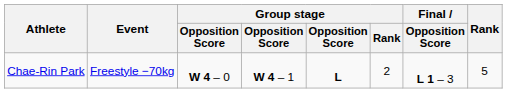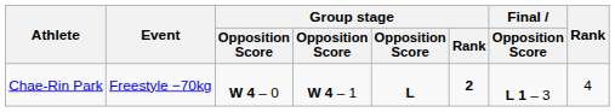 <table class="wikitable" style="font-size:90%">
 <tr>
 <th rowspan=2>Athlete</th>
 <th rowspan=2>Event</th>
 <th colspan=4>Group stage</th>
 <th>Final / </th>
 <th rowspan=2>Rank</th>
 </tr>
 <tr style="font-size:95%">
 <th>Opposition<br>Score</th>
 <th>Opposition<br>Score</th>
 <th>Opposition<br>Score</th>
 <th>Rank</th>
 <th>Opposition<br>Score</th>
 </tr>
 <tr align=center>
 <td align=left><a href='#'>Chae-Rin Park</a></td>
 <td align=left><a href='#'>Freestyle −70kg</a></td>
 <td><br><strong>W</strong> <strong>4</strong> – 0</td>
 <td><br><strong>W</strong> <strong>4</strong> – 1</td>
 <td><br><strong>L</strong></td>
-<td>2 </td>
+<td><strong>2 </strong></td>
 <td><br><strong>L</strong> <strong>1</strong> – 3 <sup></sup></td>
-<td>5</td>
+<td>4</td>
 </tr>
 </table>
